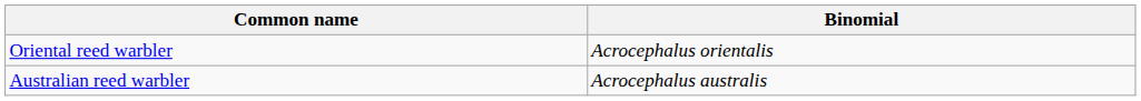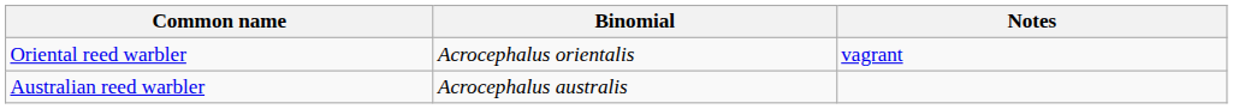 <table style="width:60%;" class="wikitable">
 <tr>
 <th width=35%>Common name</th>
 <th width=33%>Binomial</th>
+<th width=32%>Notes</th>
 </tr>
 <tr>
 <td><a href='#'>Oriental reed warbler</a></td>
 <td><em>Acrocephalus orientalis</em></td>
+<td><a href='#'>vagrant</a></td>
 </tr>
 <tr>
 <td><a href='#'>Australian reed warbler</a></td>
 <td><em>Acrocephalus australis</em></td>
+<td></td>
 </tr>
 </table>
